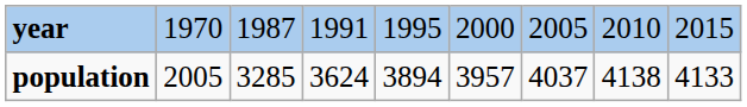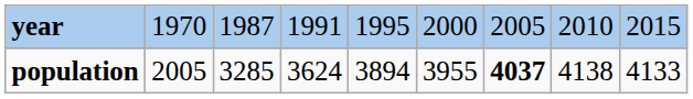 <table class="wikitable" width=360>
 <tr bgcolor="#ace" align=center>
 <td align=left><strong>year</strong></td>
 <td>1970</td>
 <td>1987</td>
 <td>1991</td>
 <td>1995</td>
 <td>2000</td>
 <td>2005</td>
 <td>2010</td>
 <td>2015</td>
 </tr>
 <tr align=center>
 <td align=left><strong>population</strong></td>
 <td>2005</td>
 <td>3285</td>
 <td>3624</td>
 <td>3894</td>
-<td>3957</td>
-<td>4037</td>
+<td>3955</td>
+<td><strong>4037</strong></td>
 <td>4138</td>
 <td>4133</td>
 </tr>
 </table>
